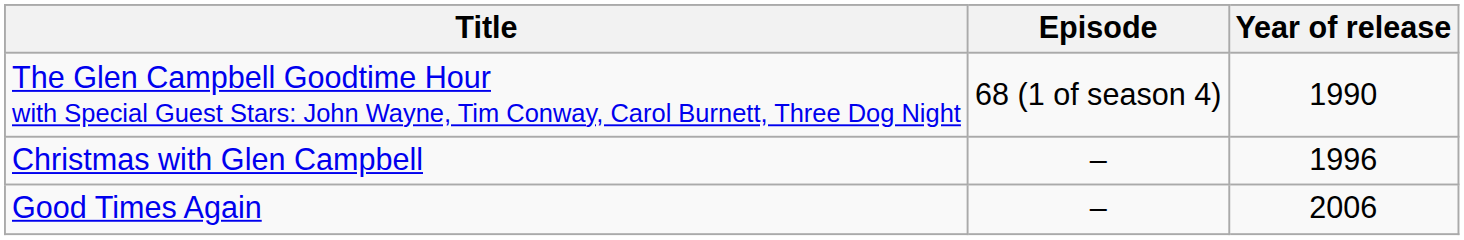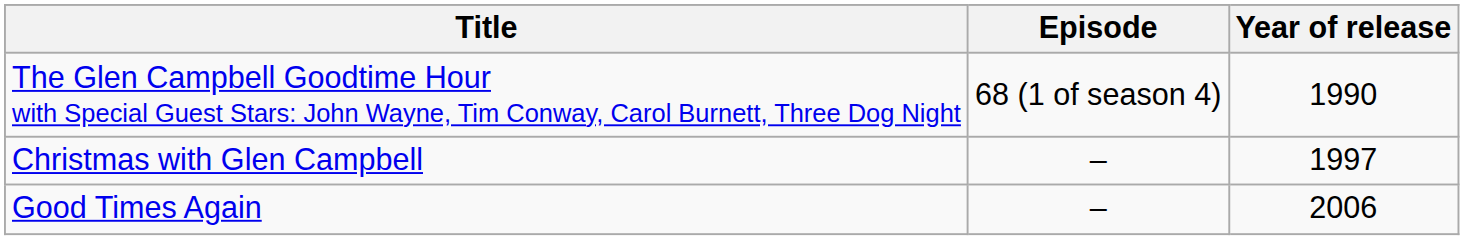 <table class="wikitable">
 <tr>
 <th>Title</th>
 <th>Episode</th>
 <th>Year of release</th>
 </tr>
 <tr>
 <td><a href='#'>The Glen Campbell Goodtime Hour<br><small>with Special Guest Stars: John Wayne, Tim Conway, Carol Burnett, Three Dog Night</small></a></td>
 <td align="center">68 (1 of season 4)</td>
 <td align="center">1990</td>
 </tr>
 <tr>
 <td><a href='#'>Christmas with Glen Campbell</a></td>
 <td align="center">–</td>
-<td align="center">1996</td>
+<td align="center">1997</td>
 </tr>
 <tr>
 <td><a href='#'>Good Times Again</a></td>
 <td align="center">–</td>
 <td align="center">2006</td>
 </tr>
 </table>
